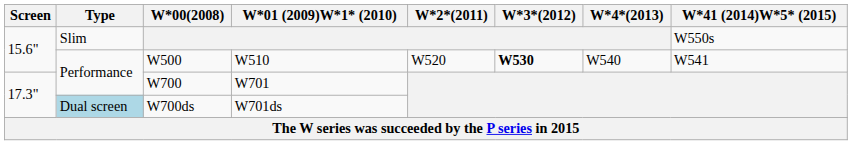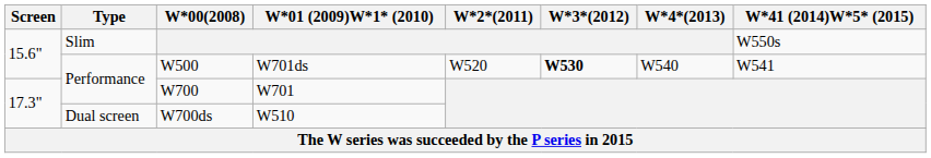 <table class="wikitable mw-collapsible mw-collapsed" style="min-width: 75%;">
 <tr>
 <th>Screen</th>
 <th>Type</th>
 <th>W*00(2008)</th>
 <th>W*01 (2009)W*1* (2010)</th>
 <th>W*2*(2011)</th>
 <th>W*3*(2012)</th>
 <th>W*4*(2013)</th>
 <th>W*41 (2014)W*5* (2015)</th>
 </tr>
 <tr>
 <td rowspan="2">15.6"</td>
 <td>Slim</td>
 <th colspan="5"></th>
 <td>W550s</td>
 </tr>
 <tr>
 <td rowspan="2">Performance</td>
 <td>W500</td>
-<td>W510</td>
+<td>W701ds</td>
 <td>W520</td>
 <td><strong>W530</strong></td>
 <td>W540</td>
 <td>W541</td>
 </tr>
 <tr>
 <td rowspan="2">17.3"</td>
 <td>W700</td>
 <td>W701</td>
 <th colspan="4" rowspan="2"></th>
 </tr>
 <tr>
-<td style="background: lightblue;">Dual screen</td>
+<td>Dual screen</td>
 <td>W700ds</td>
-<td>W701ds</td>
+<td>W510</td>
 </tr>
 <tr>
 <th colspan="8">The W series was succeeded by the <a href='#'>P series</a> in 2015</th>
 </tr>
 </table>
